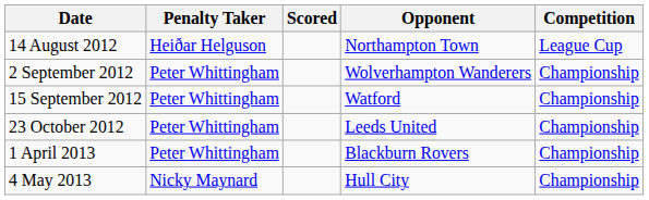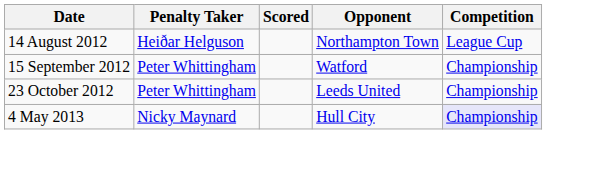 <table class="wikitable">
 <tr>
 <th>Date</th>
 <th>Penalty Taker</th>
 <th>Scored</th>
 <th>Opponent</th>
 <th>Competition</th>
 </tr>
 <tr>
 <td>14 August 2012</td>
 <td><a href='#'>Heiðar Helguson</a></td>
 <td></td>
 <td><a href='#'>Northampton Town</a></td>
 <td><a href='#'>League Cup</a></td>
 </tr>
 <tr>
-<td>2 September 2012</td>
-<td><a href='#'>Peter Whittingham</a></td>
-<td></td>
-<td><a href='#'>Wolverhampton Wanderers</a></td>
-<td><a href='#'>Championship</a></td>
-</tr>
-<tr>
 <td>15 September 2012</td>
 <td><a href='#'>Peter Whittingham</a></td>
 <td></td>
 <td><a href='#'>Watford</a></td>
 <td><a href='#'>Championship</a></td>
 </tr>
 <tr>
 <td>23 October 2012</td>
 <td><a href='#'>Peter Whittingham</a></td>
 <td></td>
 <td><a href='#'>Leeds United</a></td>
 <td><a href='#'>Championship</a></td>
 </tr>
 <tr>
-<td>1 April 2013</td>
-<td><a href='#'>Peter Whittingham</a></td>
-<td></td>
-<td><a href='#'>Blackburn Rovers</a></td>
-<td><a href='#'>Championship</a></td>
-</tr>
-<tr>
 <td>4 May 2013</td>
 <td><a href='#'>Nicky Maynard</a></td>
 <td></td>
 <td><a href='#'>Hull City</a></td>
-<td><a href='#'>Championship</a></td>
+<td style="background: lavender;"><a href='#'>Championship</a></td>
 </tr>
 </table>
